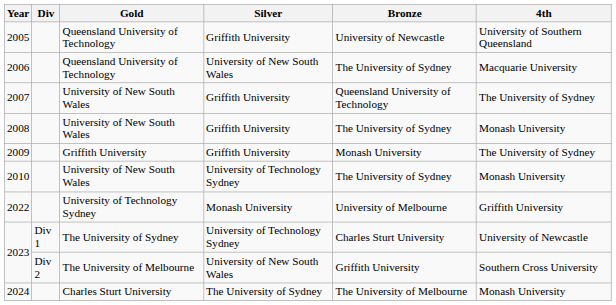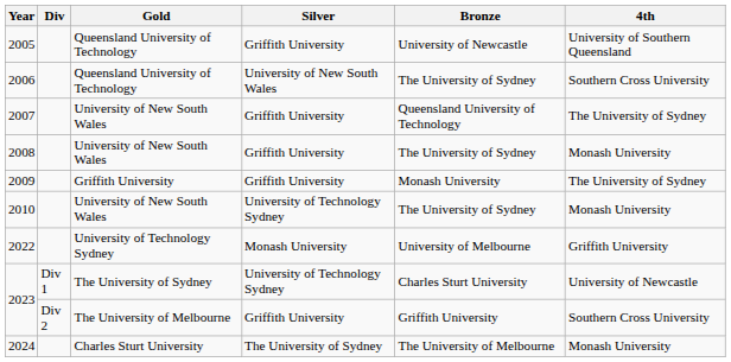 <table class="wikitable">
 <tr>
 <th>Year</th>
 <th>Div</th>
 <th>Gold</th>
 <th>Silver</th>
 <th>Bronze</th>
 <th>4th</th>
 </tr>
 <tr>
 <td>2005</td>
 <td></td>
 <td>Queensland University of Technology</td>
 <td>Griffith University</td>
 <td>University of Newcastle</td>
 <td>University of Southern Queensland</td>
 </tr>
 <tr>
 <td>2006</td>
 <td></td>
 <td>Queensland University of Technology</td>
 <td>University of New South Wales</td>
 <td>The University of Sydney</td>
-<td>Macquarie University</td>
+<td>Southern Cross University</td>
 </tr>
 <tr>
 <td>2007</td>
 <td></td>
 <td>University of New South Wales</td>
 <td>Griffith University</td>
 <td>Queensland University of Technology</td>
 <td>The University of Sydney</td>
 </tr>
 <tr>
 <td>2008</td>
 <td></td>
 <td>University of New South Wales</td>
 <td>Griffith University</td>
 <td>The University of Sydney</td>
 <td>Monash University</td>
 </tr>
 <tr>
 <td>2009</td>
 <td></td>
 <td>Griffith University</td>
 <td>Griffith University</td>
 <td>Monash University</td>
 <td>The University of Sydney</td>
 </tr>
 <tr>
 <td>2010</td>
 <td></td>
 <td>University of New South Wales</td>
 <td>University of Technology Sydney</td>
 <td>The University of Sydney</td>
 <td>Monash University</td>
 </tr>
 <tr>
 <td>2022</td>
 <td></td>
 <td>University of Technology Sydney</td>
 <td>Monash University</td>
 <td>University of Melbourne</td>
 <td>Griffith University</td>
 </tr>
 <tr>
 <td rowspan="2">2023</td>
 <td>Div 1</td>
 <td>The University of Sydney</td>
 <td>University of Technology Sydney</td>
 <td>Charles Sturt University</td>
 <td>University of Newcastle</td>
 </tr>
 <tr>
 <td>Div 2</td>
 <td>The University of Melbourne</td>
-<td>University of New South Wales</td>
+<td>Griffith University</td>
 <td>Griffith University</td>
 <td>Southern Cross University</td>
 </tr>
 <tr>
 <td>2024</td>
 <td></td>
 <td>Charles Sturt University</td>
 <td>The University of Sydney</td>
 <td>The University of Melbourne</td>
 <td>Monash University</td>
 </tr>
 </table>
